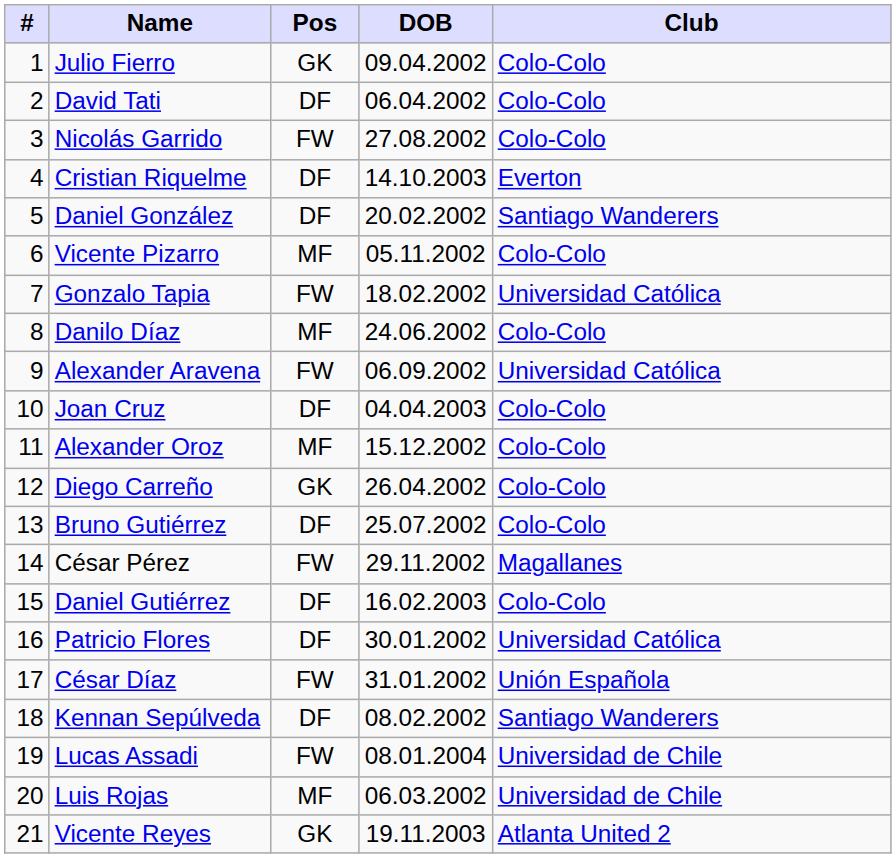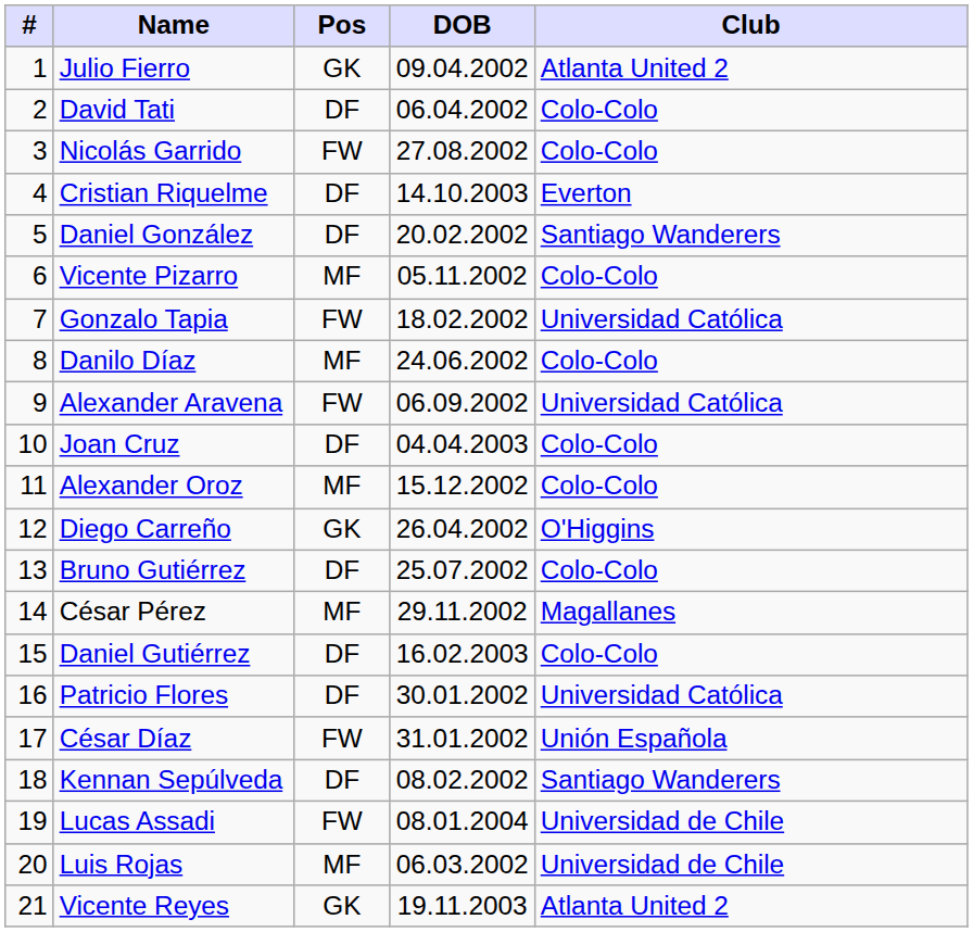 <table class="wikitable">
 <tr>
 <th style="background:#ddf; width:5%;"> # </th>
 <th style="background:#ddf; width:25%;">Name</th>
 <th style="background:#ddf; width:10%;">Pos</th>
 <th style="background:#ddf; width:15%;">DOB</th>
 <th style="background:#ddf; width:45%;">Club</th>
 </tr>
 <tr>
 <td style="text-align: right;">1</td>
 <td><a href='#'>Julio Fierro</a></td>
 <td style="text-align: center;">GK</td>
 <td style="text-align: center;">09.04.2002</td>
-<td><a href='#'>Colo-Colo</a> </td>
+<td><a href='#'>Atlanta United 2</a> </td>
 </tr>
 <tr>
 <td style="text-align: right;">2</td>
 <td><a href='#'>David Tati</a></td>
 <td style="text-align: center;">DF</td>
 <td style="text-align: center;">06.04.2002</td>
 <td><a href='#'>Colo-Colo</a> </td>
 </tr>
 <tr>
 <td style="text-align: right;">3</td>
 <td><a href='#'>Nicolás Garrido</a></td>
 <td style="text-align: center;">FW</td>
 <td style="text-align: center;">27.08.2002</td>
 <td><a href='#'>Colo-Colo</a> </td>
 </tr>
 <tr>
 <td style="text-align: right;">4</td>
 <td><a href='#'>Cristian Riquelme</a></td>
 <td style="text-align: center;">DF</td>
 <td style="text-align: center;">14.10.2003</td>
 <td><a href='#'>Everton</a> </td>
 </tr>
 <tr>
 <td style="text-align: right;">5</td>
 <td><a href='#'>Daniel González</a></td>
 <td style="text-align: center;">DF</td>
 <td style="text-align: center;">20.02.2002</td>
 <td><a href='#'>Santiago Wanderers</a> </td>
 </tr>
 <tr>
 <td style="text-align: right;">6</td>
 <td><a href='#'>Vicente Pizarro</a></td>
 <td style="text-align: center;">MF</td>
 <td style="text-align: center;">05.11.2002</td>
 <td><a href='#'>Colo-Colo</a> </td>
 </tr>
 <tr>
 <td style="text-align: right;">7</td>
 <td><a href='#'>Gonzalo Tapia</a></td>
 <td style="text-align: center;">FW</td>
 <td style="text-align: center;">18.02.2002</td>
 <td><a href='#'>Universidad Católica</a> </td>
 </tr>
 <tr>
 <td style="text-align: right;">8</td>
 <td><a href='#'>Danilo Díaz</a></td>
 <td style="text-align: center;">MF</td>
 <td style="text-align: center;">24.06.2002</td>
 <td><a href='#'>Colo-Colo</a> </td>
 </tr>
 <tr>
 <td style="text-align: right;">9</td>
 <td><a href='#'>Alexander Aravena</a></td>
 <td style="text-align: center;">FW</td>
 <td style="text-align: center;">06.09.2002</td>
 <td><a href='#'>Universidad Católica</a> </td>
 </tr>
 <tr>
 <td style="text-align: right;">10</td>
 <td><a href='#'>Joan Cruz</a></td>
 <td style="text-align: center;">DF</td>
 <td style="text-align: center;">04.04.2003</td>
 <td><a href='#'>Colo-Colo</a> </td>
 </tr>
 <tr>
 <td style="text-align: right;">11</td>
 <td><a href='#'>Alexander Oroz</a></td>
 <td style="text-align: center;">MF</td>
 <td style="text-align: center;">15.12.2002</td>
 <td><a href='#'>Colo-Colo</a> </td>
 </tr>
 <tr>
 <td style="text-align: right;">12</td>
 <td><a href='#'>Diego Carreño</a></td>
 <td style="text-align: center;">GK</td>
 <td style="text-align: center;">26.04.2002</td>
-<td><a href='#'>Colo-Colo</a> </td>
+<td><a href='#'>O'Higgins</a> </td>
 </tr>
 <tr>
 <td style="text-align: right;">13</td>
 <td><a href='#'>Bruno Gutiérrez</a></td>
 <td style="text-align: center;">DF</td>
 <td style="text-align: center;">25.07.2002</td>
 <td><a href='#'>Colo-Colo</a> </td>
 </tr>
 <tr>
 <td style="text-align: right;">14</td>
 <td>César Pérez</td>
-<td style="text-align: center;">FW</td>
+<td style="text-align: center;">MF</td>
 <td style="text-align: center;">29.11.2002</td>
 <td><a href='#'>Magallanes</a> </td>
 </tr>
 <tr>
 <td style="text-align: right;">15</td>
 <td><a href='#'>Daniel Gutiérrez</a></td>
 <td style="text-align: center;">DF</td>
 <td style="text-align: center;">16.02.2003</td>
 <td><a href='#'>Colo-Colo</a> </td>
 </tr>
 <tr>
 <td style="text-align: right;">16</td>
 <td><a href='#'>Patricio Flores</a></td>
 <td style="text-align: center;">DF</td>
 <td style="text-align: center;">30.01.2002</td>
 <td><a href='#'>Universidad Católica</a> </td>
 </tr>
 <tr>
 <td style="text-align: right;">17</td>
 <td><a href='#'>César Díaz</a></td>
 <td style="text-align: center;">FW</td>
 <td style="text-align: center;">31.01.2002</td>
 <td><a href='#'>Unión Española</a> </td>
 </tr>
 <tr>
 <td style="text-align: right;">18</td>
 <td><a href='#'>Kennan Sepúlveda</a></td>
 <td style="text-align: center;">DF</td>
 <td style="text-align: center;">08.02.2002</td>
 <td><a href='#'>Santiago Wanderers</a> </td>
 </tr>
 <tr>
 <td style="text-align: right;">19</td>
 <td><a href='#'>Lucas Assadi</a></td>
 <td style="text-align: center;">FW</td>
 <td style="text-align: center;">08.01.2004</td>
 <td><a href='#'>Universidad de Chile</a> </td>
 </tr>
 <tr>
 <td style="text-align: right;">20</td>
 <td><a href='#'>Luis Rojas</a></td>
 <td style="text-align: center;">MF</td>
 <td style="text-align: center;">06.03.2002</td>
 <td><a href='#'>Universidad de Chile</a> </td>
 </tr>
 <tr>
 <td style="text-align: right;">21</td>
 <td><a href='#'>Vicente Reyes</a></td>
 <td style="text-align: center;">GK</td>
 <td style="text-align: center;">19.11.2003</td>
 <td><a href='#'>Atlanta United 2</a> </td>
 </tr>
 </table>
